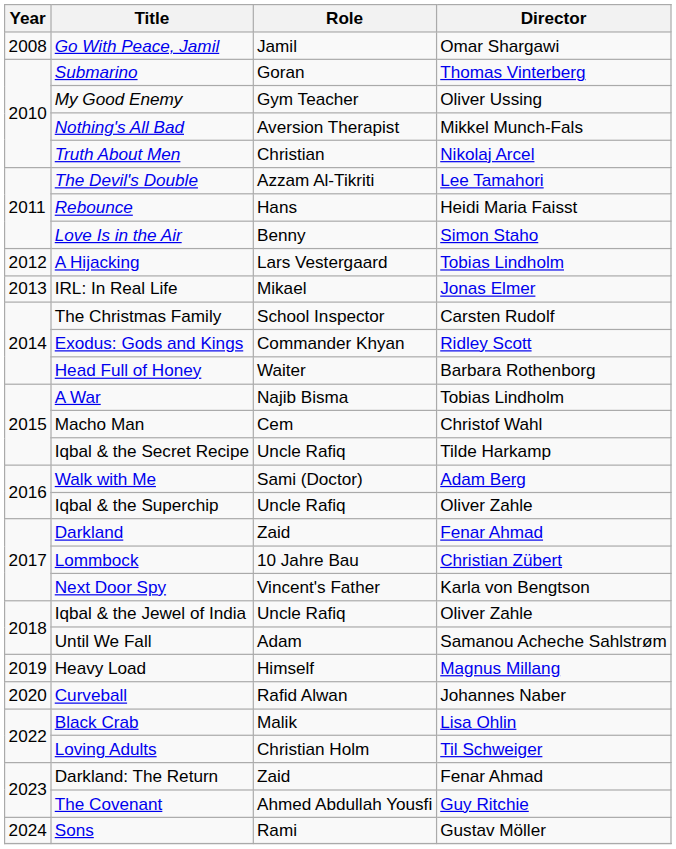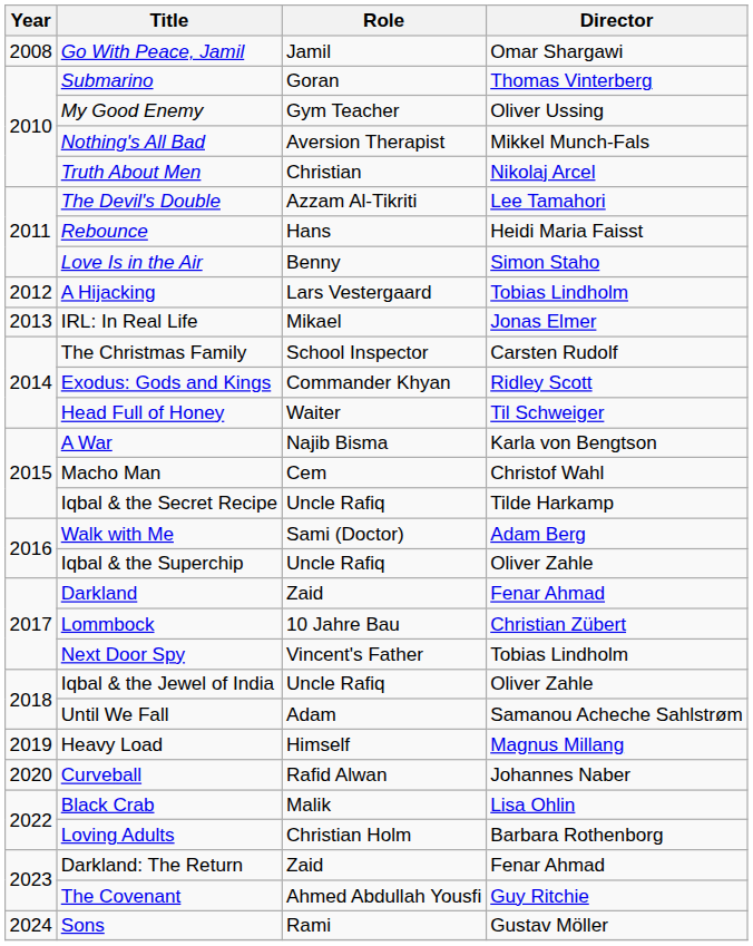 <table class="wikitable" style="font-size:90%">
 <tr>
 <th>Year</th>
 <th>Title</th>
 <th>Role</th>
 <th>Director</th>
 </tr>
 <tr>
 <td>2008</td>
 <td><em><a href='#'>Go With Peace, Jamil</a></em></td>
 <td>Jamil</td>
 <td>Omar Shargawi</td>
 </tr>
 <tr>
 <td rowspan=4>2010</td>
 <td><em><a href='#'>Submarino</a></em></td>
 <td>Goran</td>
 <td><a href='#'>Thomas Vinterberg</a></td>
 </tr>
 <tr>
 <td><em>My Good Enemy</em></td>
 <td>Gym Teacher</td>
 <td>Oliver Ussing</td>
 </tr>
 <tr>
 <td><em><a href='#'>Nothing's All Bad</a></em></td>
 <td>Aversion Therapist</td>
 <td>Mikkel Munch-Fals</td>
 </tr>
 <tr>
 <td><em><a href='#'>Truth About Men</a></em></td>
 <td>Christian</td>
 <td><a href='#'>Nikolaj Arcel</a></td>
 </tr>
 <tr>
 <td rowspan=3>2011</td>
 <td><em><a href='#'>The Devil's Double</a></em></td>
 <td>Azzam Al-Tikriti</td>
 <td><a href='#'>Lee Tamahori</a></td>
 </tr>
 <tr>
 <td><em><a href='#'>Rebounce</a></em></td>
 <td>Hans</td>
 <td>Heidi Maria Faisst</td>
 </tr>
 <tr>
 <td><em><a href='#'>Love Is in the Air</a></td>
 <td>Benny</td>
 <td><a href='#'>Simon Staho</a></td>
 </tr>
 <tr>
 <td>2012</td>
 <td></em><a href='#'>A Hijacking</a><em></td>
 <td>Lars Vestergaard</td>
 <td><a href='#'>Tobias Lindholm</a></td>
 </tr>
 <tr>
 <td>2013</td>
 <td></em>IRL: In Real Life<em></td>
 <td>Mikael</td>
 <td><a href='#'>Jonas Elmer</a></td>
 </tr>
 <tr>
 <td rowspan=3>2014</td>
 <td></em>The Christmas Family<em></td>
 <td>School Inspector</td>
 <td>Carsten Rudolf</td>
 </tr>
 <tr>
 <td></em><a href='#'>Exodus: Gods and Kings</a><em></td>
 <td>Commander Khyan</td>
 <td><a href='#'>Ridley Scott</a></td>
 </tr>
 <tr>
 <td></em><a href='#'>Head Full of Honey</a><em></td>
 <td>Waiter</td>
-<td>Barbara Rothenborg</td>
+<td><a href='#'>Til Schweiger</a></td>
 </tr>
 <tr>
 <td rowspan=3>2015</td>
 <td></em><a href='#'>A War</a><em></td>
 <td>Najib Bisma</td>
-<td>Tobias Lindholm</td>
+<td>Karla von Bengtson</td>
 </tr>
 <tr>
 <td></em>Macho Man<em></td>
 <td>Cem</td>
 <td>Christof Wahl</td>
 </tr>
 <tr>
 <td></em>Iqbal & the Secret Recipe<em></td>
 <td>Uncle Rafiq</td>
 <td>Tilde Harkamp</td>
 </tr>
 <tr>
 <td rowspan=2>2016</td>
 <td></em><a href='#'>Walk with Me</a><em></td>
 <td>Sami (Doctor)</td>
 <td><a href='#'>Adam Berg</a></td>
 </tr>
 <tr>
 <td></em>Iqbal & the Superchip<em></td>
 <td>Uncle Rafiq</td>
 <td>Oliver Zahle</td>
 </tr>
 <tr>
 <td rowspan=3>2017</td>
 <td></em><a href='#'>Darkland</a><em></td>
 <td>Zaid</td>
 <td><a href='#'>Fenar Ahmad</a></td>
 </tr>
 <tr>
 <td></em><a href='#'>Lommbock</a><em></td>
 <td>10 Jahre Bau</td>
 <td><a href='#'>Christian Zübert</a></td>
 </tr>
 <tr>
 <td></em><a href='#'>Next Door Spy</a><em></td>
 <td>Vincent's Father</td>
-<td>Karla von Bengtson</td>
+<td>Tobias Lindholm</td>
 </tr>
 <tr>
 <td rowspan=2>2018</td>
 <td></em>Iqbal & the Jewel of India<em></td>
 <td>Uncle Rafiq</td>
 <td>Oliver Zahle</td>
 </tr>
 <tr>
 <td></em>Until We Fall<em></td>
 <td>Adam</td>
 <td>Samanou Acheche Sahlstrøm</td>
 </tr>
 <tr>
 <td>2019</td>
 <td></em>Heavy Load<em></td>
 <td>Himself</td>
 <td><a href='#'>Magnus Millang</a></td>
 </tr>
 <tr>
 <td>2020</td>
 <td></em><a href='#'>Curveball</a><em></td>
 <td>Rafid Alwan</td>
 <td>Johannes Naber</td>
 </tr>
 <tr>
 <td rowspan=2>2022</td>
 <td></em><a href='#'>Black Crab</a><em></td>
 <td>Malik</td>
 <td><a href='#'>Lisa Ohlin</a></td>
 </tr>
 <tr>
 <td></em><a href='#'>Loving Adults</a><em></td>
 <td>Christian Holm</td>
-<td><a href='#'>Til Schweiger</a></td>
+<td>Barbara Rothenborg</td>
 </tr>
 <tr>
 <td rowspan=2>2023</td>
 <td></em>Darkland: The Return<em></td>
 <td>Zaid</td>
 <td>Fenar Ahmad</td>
 </tr>
 <tr>
 <td></em><a href='#'>The Covenant</a><em></td>
 <td>Ahmed Abdullah Yousfi</td>
 <td><a href='#'>Guy Ritchie</a></td>
 </tr>
 <tr>
 <td>2024</td>
 <td></em><a href='#'>Sons</a><em></td>
 <td>Rami</td>
 <td>Gustav Möller</td>
 </tr>
 <tr>
 </tr>
 </table>
